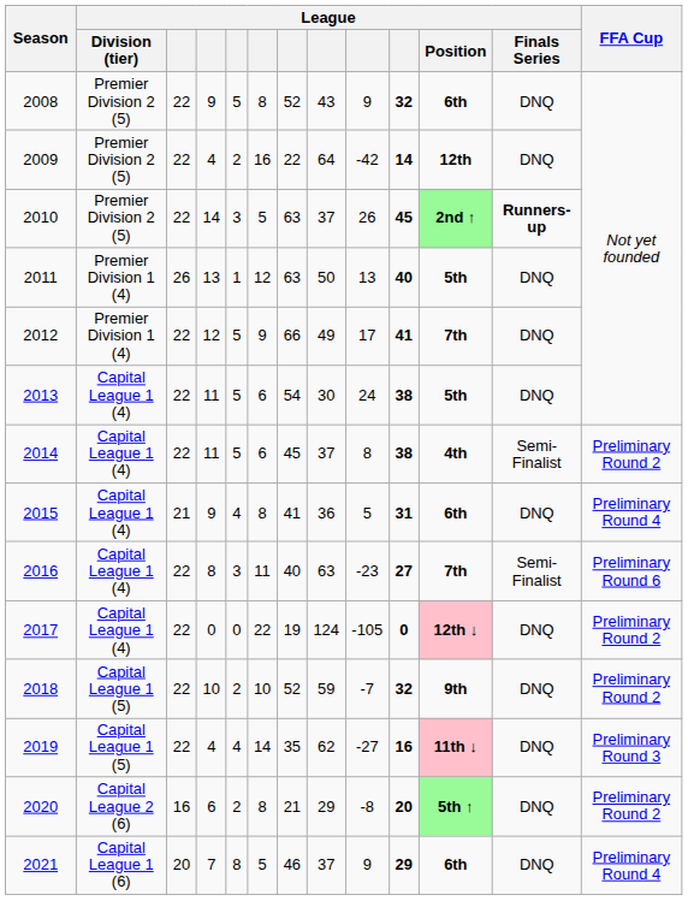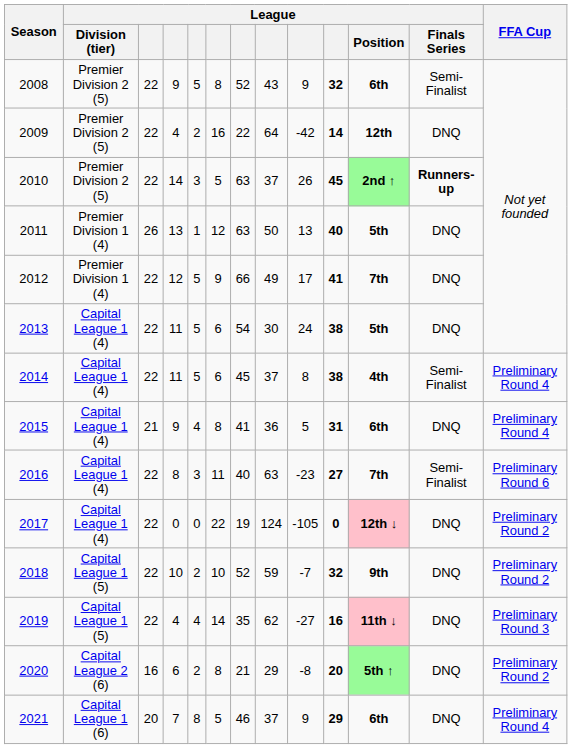 <table class="wikitable" style="text-align:center; font-size:85%;width:95%; text-align:center">
 <tr>
 <th rowspan=2 width=3%>Season</th>
 <th rowspan=1 colspan=11 width=28%>League</th>
 <th rowspan=2 width=6%><a href='#'>FFA Cup</a></th>
 </tr>
 <tr>
 <th width=9%>Division (tier)</th>
 <th width=2%></th>
 <th width=2%></th>
 <th width=2%></th>
 <th width=2%></th>
 <th width=2%></th>
 <th width=2%></th>
 <th width=2%></th>
 <th width=2%></th>
 <th width=2%>Position</th>
 <th width=5%>Finals Series</th>
 </tr>
 <tr>
 <td>2008</td>
 <td>Premier Division 2 (5)</td>
 <td>22</td>
 <td>9</td>
 <td>5</td>
 <td>8</td>
 <td>52</td>
 <td>43</td>
 <td>9</td>
 <td><strong>32</strong></td>
 <td><strong>6th</strong></td>
-<td>DNQ</td>
+<td>Semi-Finalist</td>
 <td rowspan=6><em>Not yet founded</em></td>
 </tr>
 <tr>
 <td>2009</td>
 <td>Premier Division 2 (5)</td>
 <td>22</td>
 <td>4</td>
 <td>2</td>
 <td>16</td>
 <td>22</td>
 <td>64</td>
 <td>-42</td>
 <td><strong>14</strong></td>
 <td><strong>12th</strong></td>
 <td>DNQ</td>
 </tr>
 <tr>
 <td>2010</td>
 <td>Premier Division 2 (5)</td>
 <td>22</td>
 <td>14</td>
 <td>3</td>
 <td>5</td>
 <td>63</td>
 <td>37</td>
 <td>26</td>
 <td><strong>45</strong></td>
 <td bgcolor=palegreen><strong>2nd ↑</strong></td>
 <td><strong>Runners-up</strong></td>
 </tr>
 <tr>
 <td>2011</td>
 <td>Premier Division 1 (4)</td>
 <td>26</td>
 <td>13</td>
 <td>1</td>
 <td>12</td>
 <td>63</td>
 <td>50</td>
 <td>13</td>
 <td><strong>40</strong></td>
 <td><strong>5th</strong></td>
 <td>DNQ</td>
 </tr>
 <tr>
 <td>2012</td>
 <td>Premier Division 1 (4)</td>
 <td>22</td>
 <td>12</td>
 <td>5</td>
 <td>9</td>
 <td>66</td>
 <td>49</td>
 <td>17</td>
 <td><strong>41</strong></td>
 <td><strong>7th</strong></td>
 <td>DNQ</td>
 </tr>
 <tr>
 <td><a href='#'>2013</a></td>
 <td><a href='#'>Capital League 1</a>  (4)</td>
 <td>22</td>
 <td>11</td>
 <td>5</td>
 <td>6</td>
 <td>54</td>
 <td>30</td>
 <td>24</td>
 <td><strong>38</strong></td>
 <td><strong>5th</strong></td>
 <td>DNQ</td>
 </tr>
 <tr>
 <td><a href='#'>2014</a></td>
 <td><a href='#'>Capital League 1</a>  (4)</td>
 <td>22</td>
 <td>11</td>
 <td>5</td>
 <td>6</td>
 <td>45</td>
 <td>37</td>
 <td>8</td>
 <td><strong>38</strong></td>
 <td><strong>4th</strong></td>
 <td>Semi-Finalist</td>
-<td><a href='#'>Preliminary Round 2</a></td>
+<td><a href='#'>Preliminary Round 4</a></td>
 </tr>
 <tr>
 <td><a href='#'>2015</a></td>
 <td><a href='#'>Capital League 1</a>  (4)</td>
 <td>21</td>
 <td>9</td>
 <td>4</td>
 <td>8</td>
 <td>41</td>
 <td>36</td>
 <td>5</td>
 <td><strong>31</strong></td>
 <td><strong>6th</strong></td>
 <td>DNQ</td>
 <td><a href='#'>Preliminary Round 4</a></td>
 </tr>
 <tr>
 <td><a href='#'>2016</a></td>
 <td><a href='#'>Capital League 1</a>  (4)</td>
 <td>22</td>
 <td>8</td>
 <td>3</td>
 <td>11</td>
 <td>40</td>
 <td>63</td>
 <td>-23</td>
 <td><strong>27</strong></td>
 <td><strong>7th</strong></td>
 <td>Semi-Finalist</td>
 <td><a href='#'>Preliminary Round 6</a></td>
 </tr>
 <tr>
 <td><a href='#'>2017</a></td>
 <td><a href='#'>Capital League 1</a>  (4)</td>
 <td>22</td>
 <td>0</td>
 <td>0</td>
 <td>22</td>
 <td>19</td>
 <td>124</td>
 <td>-105</td>
 <td><strong>0</strong></td>
 <td bgcolor=pink><strong>12th ↓</strong></td>
 <td>DNQ</td>
 <td><a href='#'>Preliminary Round 2</a></td>
 </tr>
 <tr>
 <td><a href='#'>2018</a></td>
 <td><a href='#'>Capital League 1</a>  (5)</td>
 <td>22</td>
 <td>10</td>
 <td>2</td>
 <td>10</td>
 <td>52</td>
 <td>59</td>
 <td>-7</td>
 <td><strong>32</strong></td>
 <td><strong>9th</strong></td>
 <td>DNQ</td>
 <td><a href='#'>Preliminary Round 2</a></td>
 </tr>
 <tr>
 <td><a href='#'>2019</a></td>
 <td><a href='#'>Capital League 1</a>  (5)</td>
 <td>22</td>
 <td>4</td>
 <td>4</td>
 <td>14</td>
 <td>35</td>
 <td>62</td>
 <td>-27</td>
 <td><strong>16</strong></td>
 <td bgcolor=pink><strong>11th ↓</strong></td>
 <td>DNQ</td>
 <td><a href='#'>Preliminary Round 3</a></td>
 </tr>
 <tr>
 <td><a href='#'>2020</a></td>
 <td><a href='#'>Capital League 2</a>  (6)</td>
 <td>16</td>
 <td>6</td>
 <td>2</td>
 <td>8</td>
 <td>21</td>
 <td>29</td>
 <td>-8</td>
 <td><strong>20</strong></td>
 <td bgcolor=palegreen><strong>5th ↑</strong></td>
 <td>DNQ</td>
 <td><a href='#'>Preliminary Round 2</a></td>
 </tr>
 <tr>
 <td><a href='#'>2021</a></td>
 <td><a href='#'>Capital League 1</a>  (6)</td>
 <td>20</td>
 <td>7</td>
 <td>8</td>
 <td>5</td>
 <td>46</td>
 <td>37</td>
 <td>9</td>
 <td><strong>29</strong></td>
 <td><strong>6th</strong></td>
 <td>DNQ</td>
 <td><a href='#'>Preliminary Round 4</a></td>
 </tr>
 </table>
